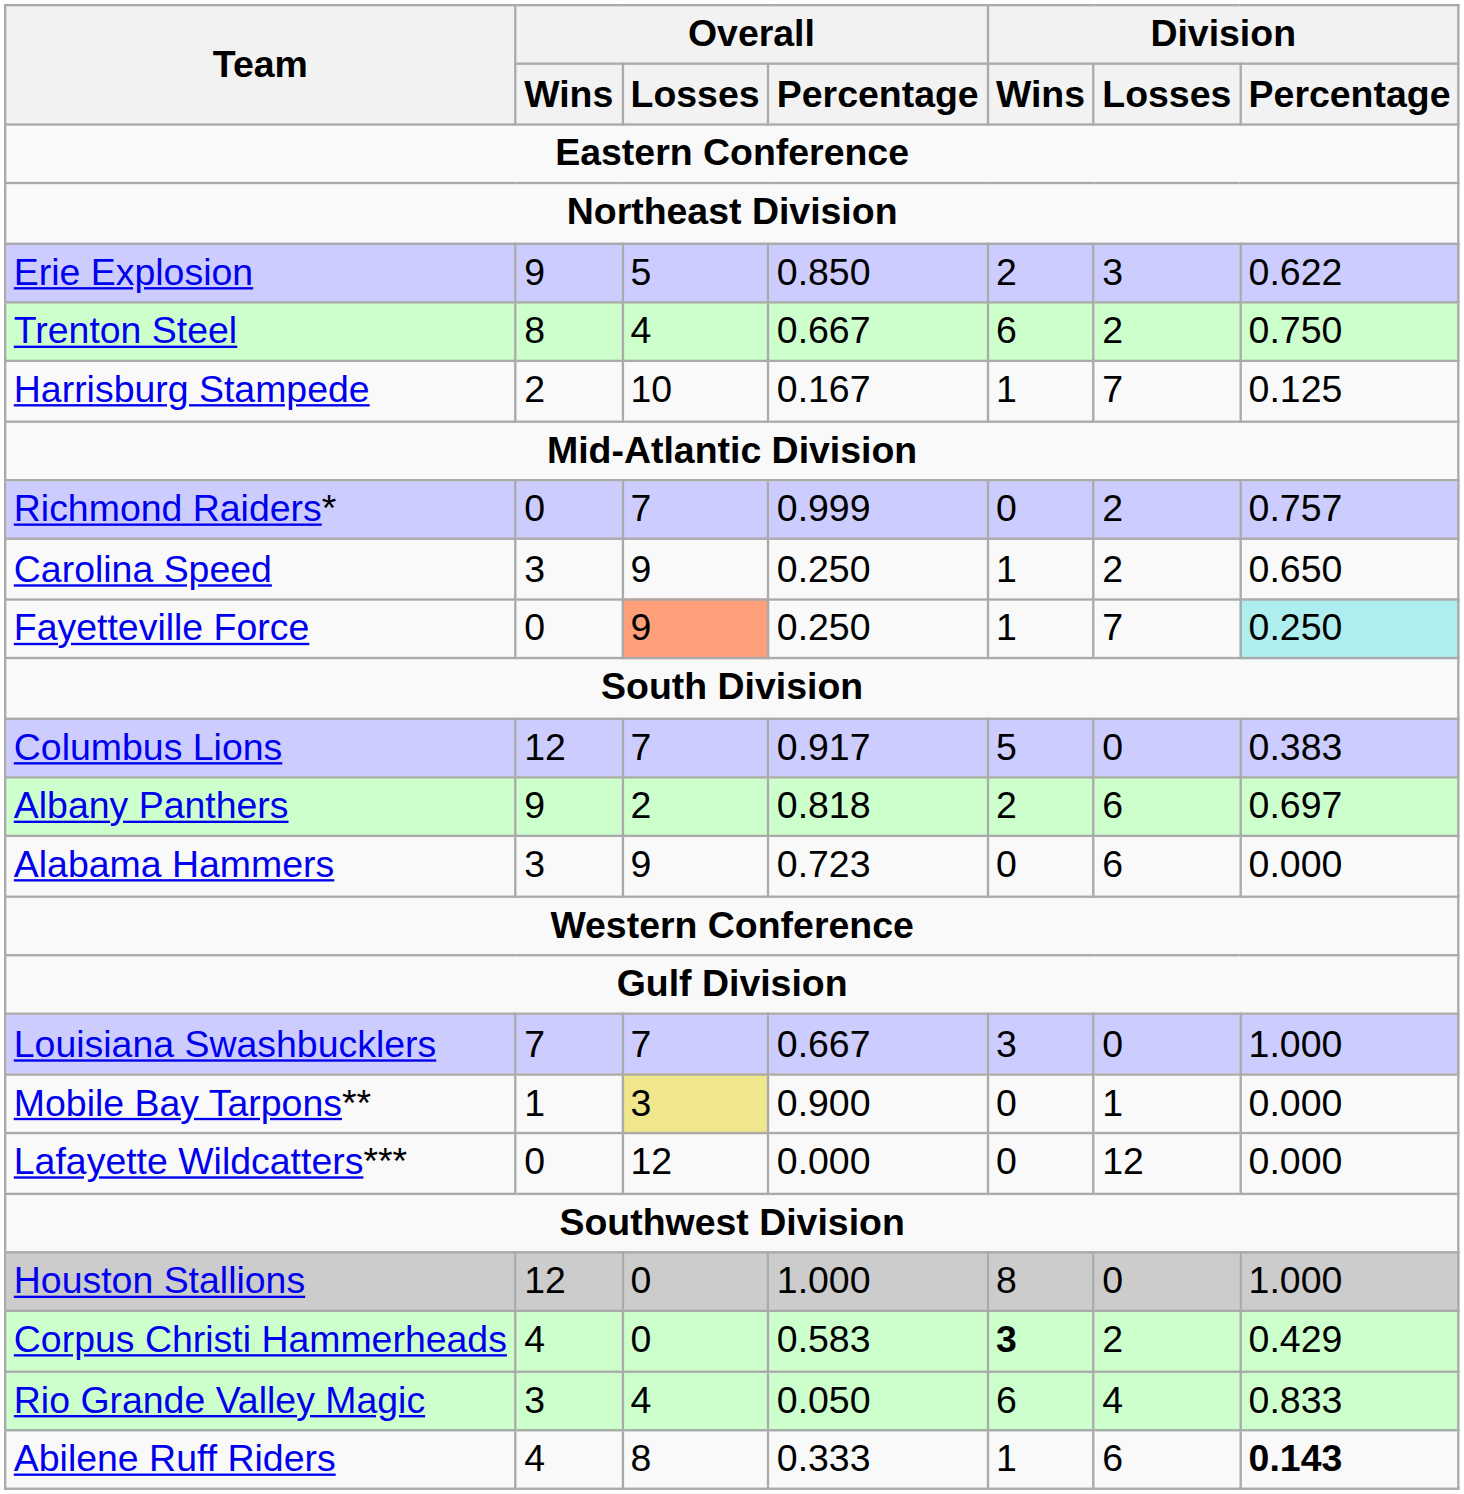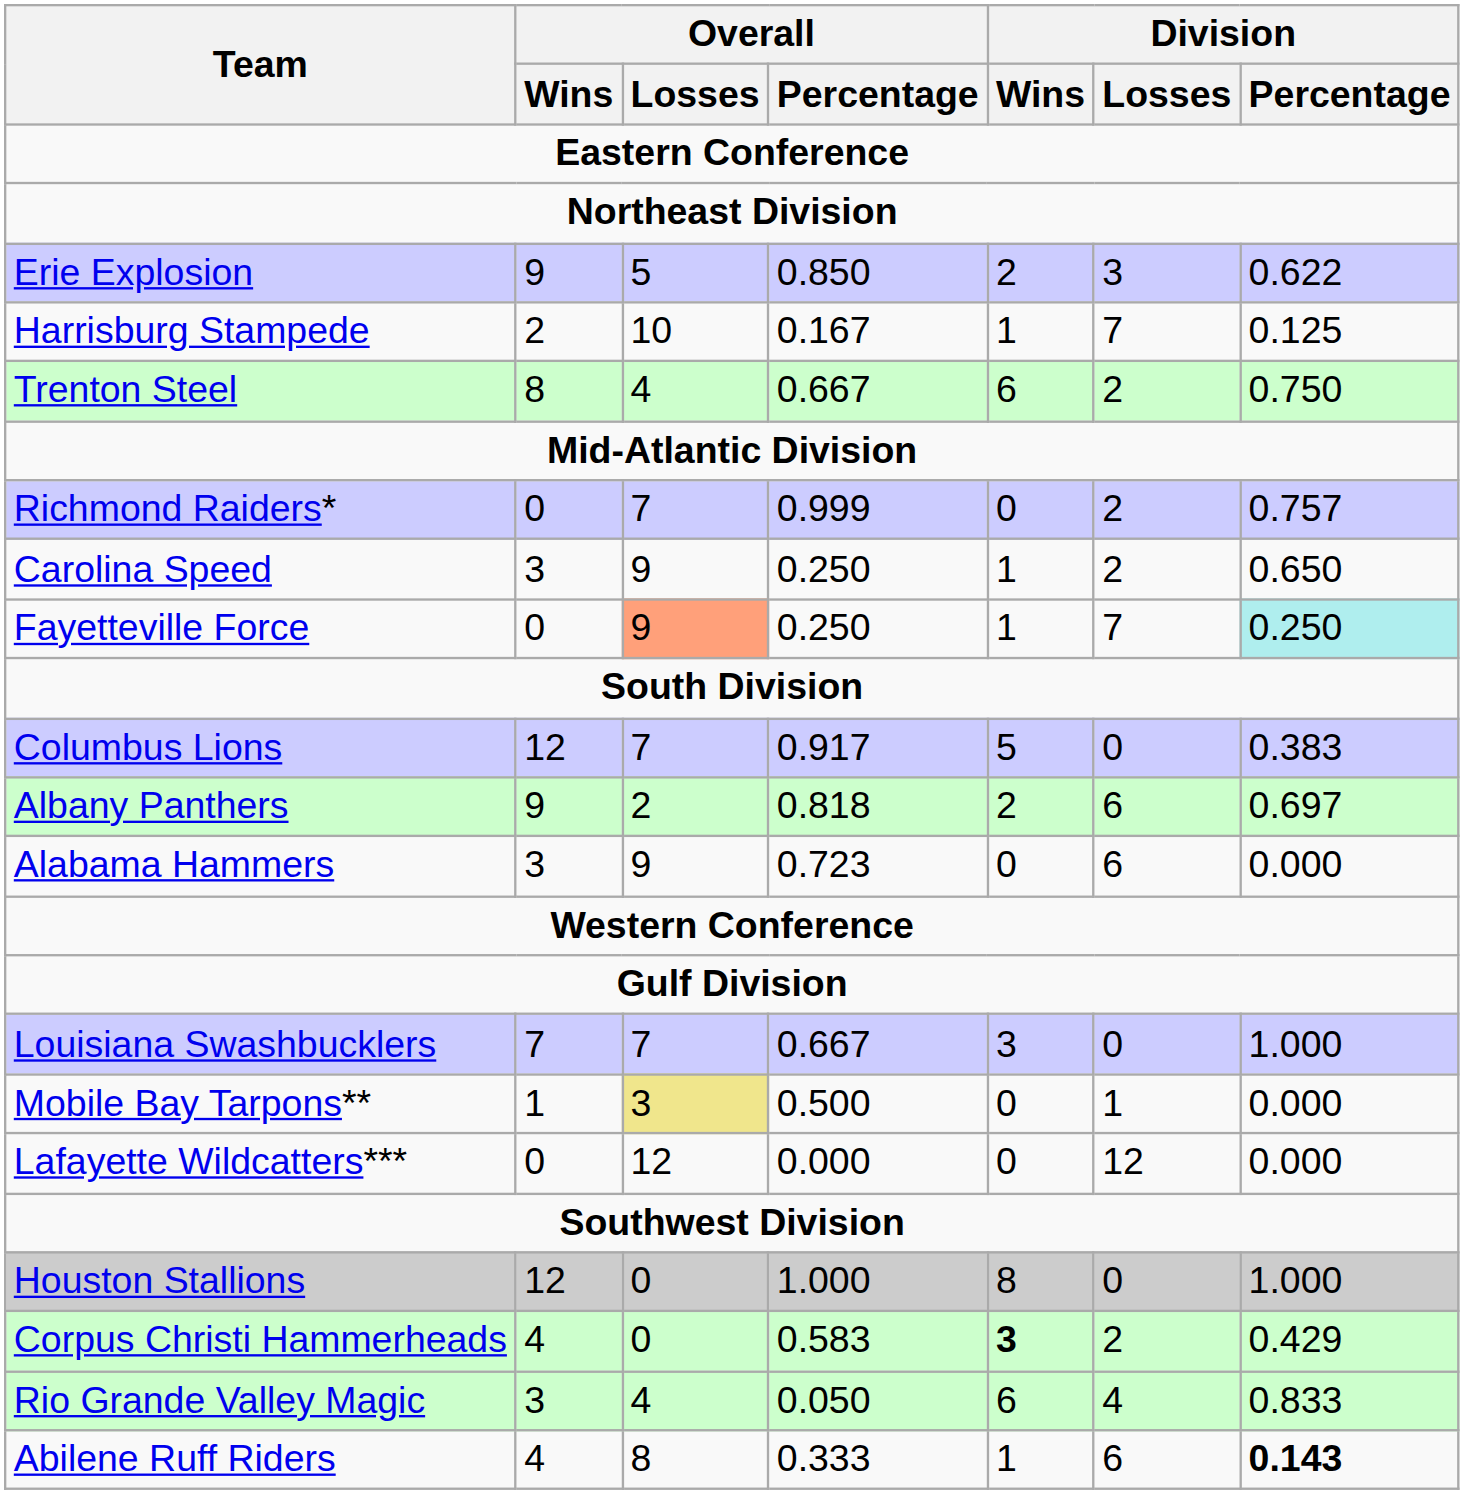 <table class="wikitable">
 <tr>
 <th rowspan="2" align="center">Team</th>
 <th colspan="3" align="center">Overall</th>
 <th colspan="3" align="center">Division</th>
 </tr>
 <tr>
 <th>Wins</th>
 <th>Losses</th>
 <th>Percentage</th>
 <th>Wins</th>
 <th>Losses</th>
 <th>Percentage</th>
 </tr>
 <tr>
 <td colspan="7" align="center"><strong>Eastern Conference</strong></td>
 </tr>
 <tr>
 <td colspan="7" align="center"><strong>Northeast Division</strong></td>
 </tr>
 <tr bgcolor=#ccccff>
 <td><a href='#'>Erie Explosion</a></td>
 <td>9</td>
 <td>5</td>
 <td>0.850</td>
 <td>2</td>
 <td>3</td>
 <td>0.622</td>
 </tr>
+<tr>
+<td><a href='#'>Harrisburg Stampede</a></td>
+<td>2</td>
+<td>10</td>
+<td>0.167</td>
+<td>1</td>
+<td>7</td>
+<td>0.125</td>
+</tr>
 <tr bgcolor=#ccffcc>
 <td><a href='#'>Trenton Steel</a></td>
 <td>8</td>
 <td>4</td>
 <td>0.667</td>
 <td>6</td>
 <td>2</td>
 <td>0.750</td>
-</tr>
-<tr>
-<td><a href='#'>Harrisburg Stampede</a></td>
-<td>2</td>
-<td>10</td>
-<td>0.167</td>
-<td>1</td>
-<td>7</td>
-<td>0.125</td>
 </tr>
 <tr>
 <td colspan="7" align="center"><strong>Mid-Atlantic Division</strong></td>
 </tr>
 <tr bgcolor=#ccccff>
 <td><a href='#'>Richmond Raiders</a>*</td>
 <td>0</td>
 <td>7</td>
 <td>0.999</td>
 <td>0</td>
 <td>2</td>
 <td>0.757</td>
 </tr>
 <tr>
 <td><a href='#'>Carolina Speed</a></td>
 <td>3</td>
 <td>9</td>
 <td>0.250</td>
 <td>1</td>
 <td>2</td>
 <td>0.650</td>
 </tr>
 <tr>
 <td><a href='#'>Fayetteville Force</a></td>
 <td>0</td>
 <td style="background: lightsalmon;">9</td>
 <td>0.250</td>
 <td>1</td>
 <td>7</td>
 <td style="background: paleturquoise;">0.250</td>
 </tr>
 <tr>
 <td colspan="7" align="center"><strong>South Division</strong></td>
 </tr>
 <tr bgcolor=#ccccff>
 <td><a href='#'>Columbus Lions</a></td>
 <td>12</td>
 <td>7</td>
 <td>0.917</td>
 <td>5</td>
 <td>0</td>
 <td>0.383</td>
 </tr>
 <tr bgcolor=#ccffcc>
 <td><a href='#'>Albany Panthers</a></td>
 <td>9</td>
 <td>2</td>
 <td>0.818</td>
 <td>2</td>
 <td>6</td>
 <td>0.697</td>
 </tr>
 <tr>
 <td><a href='#'>Alabama Hammers</a></td>
 <td>3</td>
 <td>9</td>
 <td>0.723</td>
 <td>0</td>
 <td>6</td>
 <td>0.000</td>
 </tr>
 <tr>
 <td colspan="7" align="center"><strong>Western Conference</strong></td>
 </tr>
 <tr>
 <td colspan="7" align="center"><strong>Gulf Division</strong></td>
 </tr>
 <tr bgcolor=#ccccff>
 <td><a href='#'>Louisiana Swashbucklers</a></td>
 <td>7</td>
 <td>7</td>
 <td>0.667</td>
 <td>3</td>
 <td>0</td>
 <td>1.000</td>
 </tr>
 <tr>
 <td><a href='#'>Mobile Bay Tarpons</a>**</td>
 <td>1</td>
 <td style="background: khaki;">3</td>
-<td>0.900</td>
+<td>0.500</td>
 <td>0</td>
 <td>1</td>
 <td>0.000</td>
 </tr>
 <tr>
 <td><a href='#'>Lafayette Wildcatters</a>***</td>
 <td>0</td>
 <td>12</td>
 <td>0.000</td>
 <td>0</td>
 <td>12</td>
 <td>0.000</td>
 </tr>
 <tr>
 <td colspan="7" align="center"><strong>Southwest Division</strong></td>
 </tr>
 <tr bgcolor=#cccccc>
 <td><a href='#'>Houston Stallions</a></td>
 <td>12</td>
 <td>0</td>
 <td>1.000</td>
 <td>8</td>
 <td>0</td>
 <td>1.000</td>
 </tr>
 <tr bgcolor=#ccffcc>
 <td><a href='#'>Corpus Christi Hammerheads</a></td>
 <td>4</td>
 <td>0</td>
 <td>0.583</td>
 <td><strong>3</strong></td>
 <td>2</td>
 <td>0.429</td>
 </tr>
 <tr bgcolor=#ccffcc>
 <td><a href='#'>Rio Grande Valley Magic</a></td>
 <td>3</td>
 <td>4</td>
 <td>0.050</td>
 <td>6</td>
 <td>4</td>
 <td>0.833</td>
 </tr>
 <tr>
 <td><a href='#'>Abilene Ruff Riders</a></td>
 <td>4</td>
 <td>8</td>
 <td>0.333</td>
 <td>1</td>
 <td>6</td>
 <td><strong>0.143</strong></td>
 </tr>
 </table>
